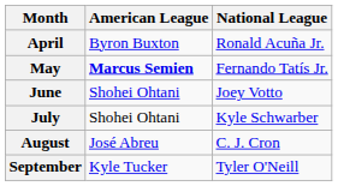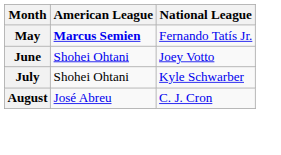 <table class="wikitable">
 <tr>
 <th>Month</th>
 <th>American League</th>
 <th>National League</th>
-</tr>
-<tr>
-<th>April</th>
-<td><a href='#'>Byron Buxton</a></td>
-<td><a href='#'>Ronald Acuña Jr.</a></td>
 </tr>
 <tr>
 <th>May</th>
 <td><strong><a href='#'>Marcus Semien</a></strong></td>
 <td><a href='#'>Fernando Tatís Jr.</a></td>
 </tr>
 <tr>
 <th>June</th>
 <td><a href='#'>Shohei Ohtani</a></td>
 <td><a href='#'>Joey Votto</a></td>
 </tr>
 <tr>
 <th>July</th>
 <td>Shohei Ohtani</td>
 <td><a href='#'>Kyle Schwarber</a></td>
 </tr>
 <tr>
 <th>August</th>
 <td><a href='#'>José Abreu</a></td>
 <td><a href='#'>C. J. Cron</a></td>
 </tr>
-<tr>
-<th>September</th>
-<td><a href='#'>Kyle Tucker</a></td>
-<td><a href='#'>Tyler O'Neill</a></td>
-</tr>
 </table>
